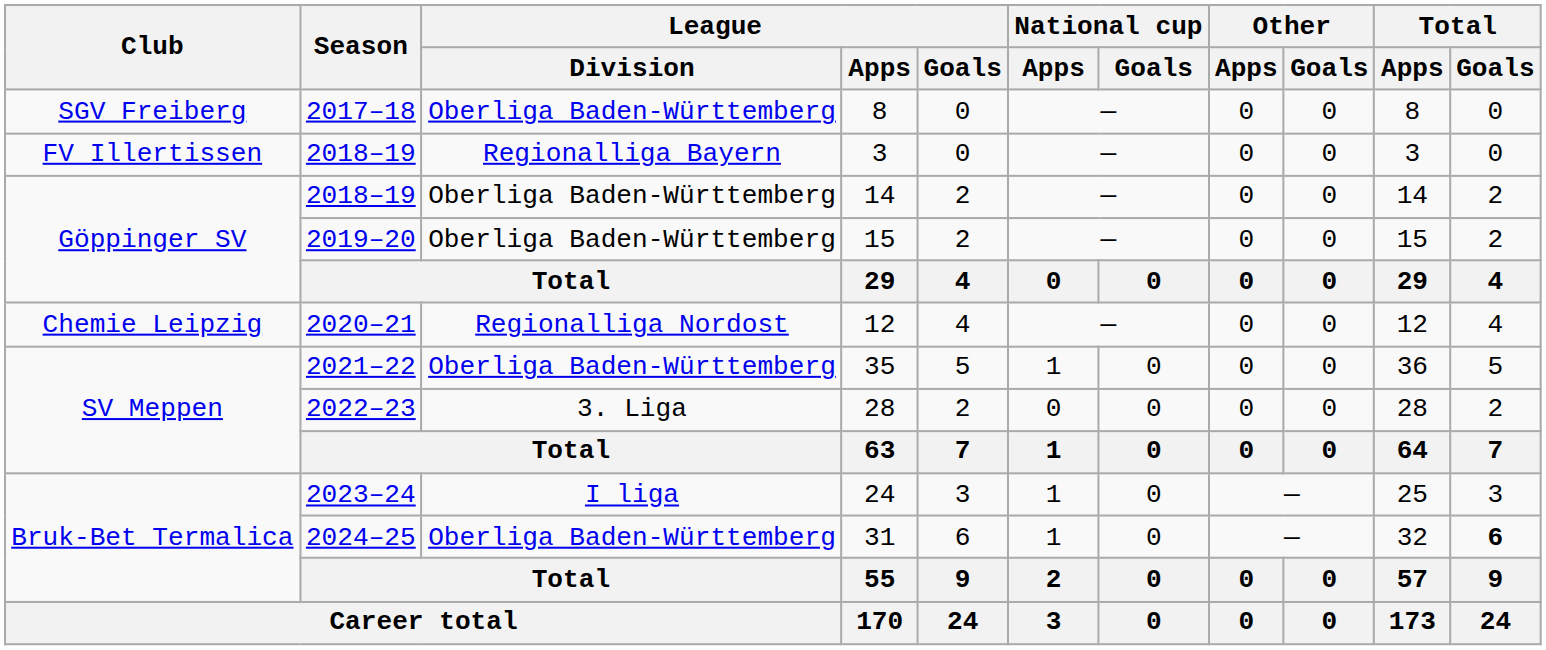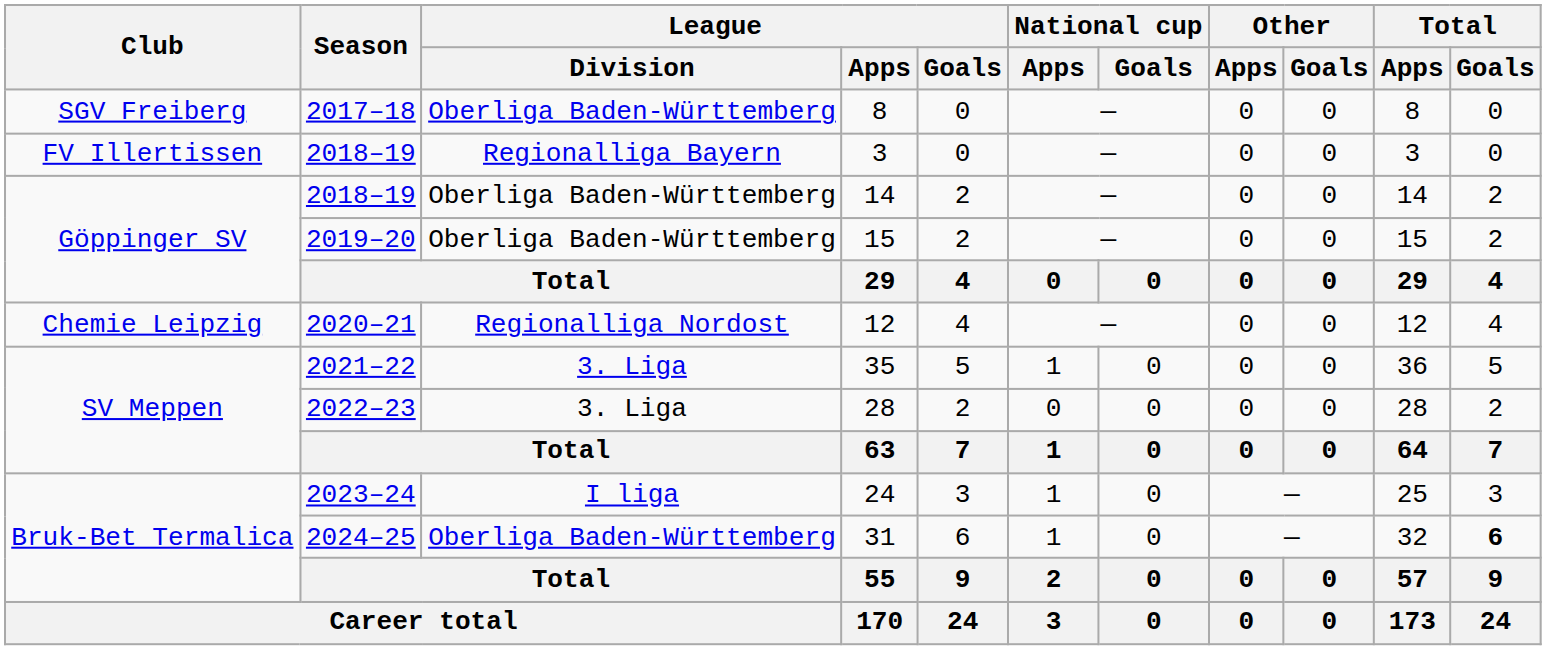 <table class="wikitable" style="text-align: center">
 <tr>
 <th rowspan="2">Club</th>
 <th rowspan="2">Season</th>
 <th colspan="3">League</th>
 <th colspan="2">National cup</th>
 <th colspan="2">Other</th>
 <th colspan="2">Total</th>
 </tr>
 <tr>
 <th>Division</th>
 <th>Apps</th>
 <th>Goals</th>
 <th>Apps</th>
 <th>Goals</th>
 <th>Apps</th>
 <th>Goals</th>
 <th>Apps</th>
 <th>Goals</th>
 </tr>
 <tr>
 <td><a href='#'>SGV Freiberg</a></td>
 <td><a href='#'>2017–18</a></td>
 <td><a href='#'>Oberliga Baden-Württemberg</a></td>
 <td>8</td>
 <td>0</td>
 <td colspan="2">—</td>
 <td>0</td>
 <td>0</td>
 <td>8</td>
 <td>0</td>
 </tr>
 <tr>
 <td><a href='#'>FV Illertissen</a></td>
 <td><a href='#'>2018–19</a></td>
 <td><a href='#'>Regionalliga Bayern</a></td>
 <td>3</td>
 <td>0</td>
 <td colspan="2">—</td>
 <td>0</td>
 <td>0</td>
 <td>3</td>
 <td>0</td>
 </tr>
 <tr>
 <td rowspan="3"><a href='#'>Göppinger SV</a></td>
 <td><a href='#'>2018–19</a></td>
 <td>Oberliga Baden-Württemberg</td>
 <td>14</td>
 <td>2</td>
 <td colspan="2">—</td>
 <td>0</td>
 <td>0</td>
 <td>14</td>
 <td>2</td>
 </tr>
 <tr>
 <td><a href='#'>2019–20</a></td>
 <td>Oberliga Baden-Württemberg</td>
 <td>15</td>
 <td>2</td>
 <td colspan="2">—</td>
 <td>0</td>
 <td>0</td>
 <td>15</td>
 <td>2</td>
 </tr>
 <tr>
 <th colspan="2">Total</th>
 <th>29</th>
 <th>4</th>
 <th>0</th>
 <th>0</th>
 <th>0</th>
 <th>0</th>
 <th>29</th>
 <th>4</th>
 </tr>
 <tr>
 <td><a href='#'>Chemie Leipzig</a></td>
 <td><a href='#'>2020–21</a></td>
 <td><a href='#'>Regionalliga Nordost</a></td>
 <td>12</td>
 <td>4</td>
 <td colspan="2">—</td>
 <td>0</td>
 <td>0</td>
 <td>12</td>
 <td>4</td>
 </tr>
 <tr>
 <td rowspan="3"><a href='#'>SV Meppen</a></td>
 <td><a href='#'>2021–22</a></td>
-<td><a href='#'>Oberliga Baden-Württemberg</a></td>
+<td><a href='#'>3. Liga</a></td>
 <td>35</td>
 <td>5</td>
 <td>1</td>
 <td>0</td>
 <td>0</td>
 <td>0</td>
 <td>36</td>
 <td>5</td>
 </tr>
 <tr>
 <td><a href='#'>2022–23</a></td>
 <td>3. Liga</td>
 <td>28</td>
 <td>2</td>
 <td>0</td>
 <td>0</td>
 <td>0</td>
 <td>0</td>
 <td>28</td>
 <td>2</td>
 </tr>
 <tr>
 <th colspan="2">Total</th>
 <th>63</th>
 <th>7</th>
 <th>1</th>
 <th>0</th>
 <th>0</th>
 <th>0</th>
 <th>64</th>
 <th>7</th>
 </tr>
 <tr>
 <td rowspan="3"><a href='#'>Bruk-Bet Termalica</a></td>
 <td><a href='#'>2023–24</a></td>
 <td><a href='#'>I liga</a></td>
 <td>24</td>
 <td>3</td>
 <td>1</td>
 <td>0</td>
 <td colspan="2">—</td>
 <td>25</td>
 <td>3</td>
 </tr>
 <tr>
 <td><a href='#'>2024–25</a></td>
 <td><a href='#'>Oberliga Baden-Württemberg</a></td>
 <td>31</td>
 <td>6</td>
 <td>1</td>
 <td>0</td>
 <td colspan="2">—</td>
 <td>32</td>
 <td><strong>6</strong></td>
 </tr>
 <tr>
 <th colspan="2">Total</th>
 <th>55</th>
 <th>9</th>
 <th>2</th>
 <th>0</th>
 <th>0</th>
 <th>0</th>
 <th>57</th>
 <th>9</th>
 </tr>
 <tr>
 <th colspan="3">Career total</th>
 <th>170</th>
 <th>24</th>
 <th>3</th>
 <th>0</th>
 <th>0</th>
 <th>0</th>
 <th>173</th>
 <th>24</th>
 </tr>
 </table>
